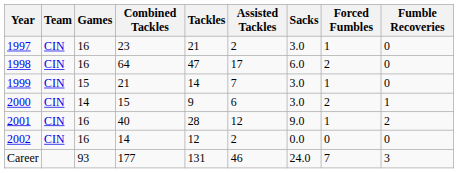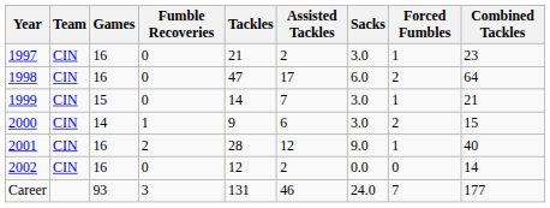 <table class="wikitable">
 <tr>
 <th>Year</th>
 <th>Team</th>
 <th>Games</th>
-<th>Combined Tackles</th>
+<th>Fumble Recoveries</th>
 <th>Tackles</th>
 <th>Assisted Tackles</th>
 <th>Sacks</th>
 <th>Forced Fumbles</th>
-<th>Fumble Recoveries</th>
+<th>Combined Tackles</th>
 </tr>
 <tr>
 <td><a href='#'>1997</a></td>
 <td><a href='#'>CIN</a></td>
 <td>16</td>
-<td>23</td>
+<td>0</td>
 <td>21</td>
 <td>2</td>
 <td>3.0</td>
 <td>1</td>
-<td>0</td>
+<td>23</td>
 </tr>
 <tr>
 <td><a href='#'>1998</a></td>
 <td><a href='#'>CIN</a></td>
 <td>16</td>
-<td>64</td>
+<td>0</td>
 <td>47</td>
 <td>17</td>
 <td>6.0</td>
 <td>2</td>
-<td>0</td>
+<td>64</td>
 </tr>
 <tr>
 <td><a href='#'>1999</a></td>
 <td><a href='#'>CIN</a></td>
 <td>15</td>
-<td>21</td>
+<td>0</td>
 <td>14</td>
 <td>7</td>
 <td>3.0</td>
 <td>1</td>
-<td>0</td>
+<td>21</td>
 </tr>
 <tr>
 <td><a href='#'>2000</a></td>
 <td><a href='#'>CIN</a></td>
 <td>14</td>
-<td>15</td>
+<td>1</td>
 <td>9</td>
 <td>6</td>
 <td>3.0</td>
 <td>2</td>
-<td>1</td>
+<td>15</td>
 </tr>
 <tr>
 <td><a href='#'>2001</a></td>
 <td><a href='#'>CIN</a></td>
 <td>16</td>
-<td>40</td>
+<td>2</td>
 <td>28</td>
 <td>12</td>
 <td>9.0</td>
 <td>1</td>
-<td>2</td>
+<td>40</td>
 </tr>
 <tr>
 <td><a href='#'>2002</a></td>
 <td><a href='#'>CIN</a></td>
 <td>16</td>
-<td>14</td>
+<td>0</td>
 <td>12</td>
 <td>2</td>
 <td>0.0</td>
 <td>0</td>
-<td>0</td>
+<td>14</td>
 </tr>
 <tr>
 <td>Career</td>
 <td></td>
 <td>93</td>
-<td>177</td>
+<td>3</td>
 <td>131</td>
 <td>46</td>
 <td>24.0</td>
 <td>7</td>
-<td>3</td>
+<td>177</td>
 </tr>
 </table>
